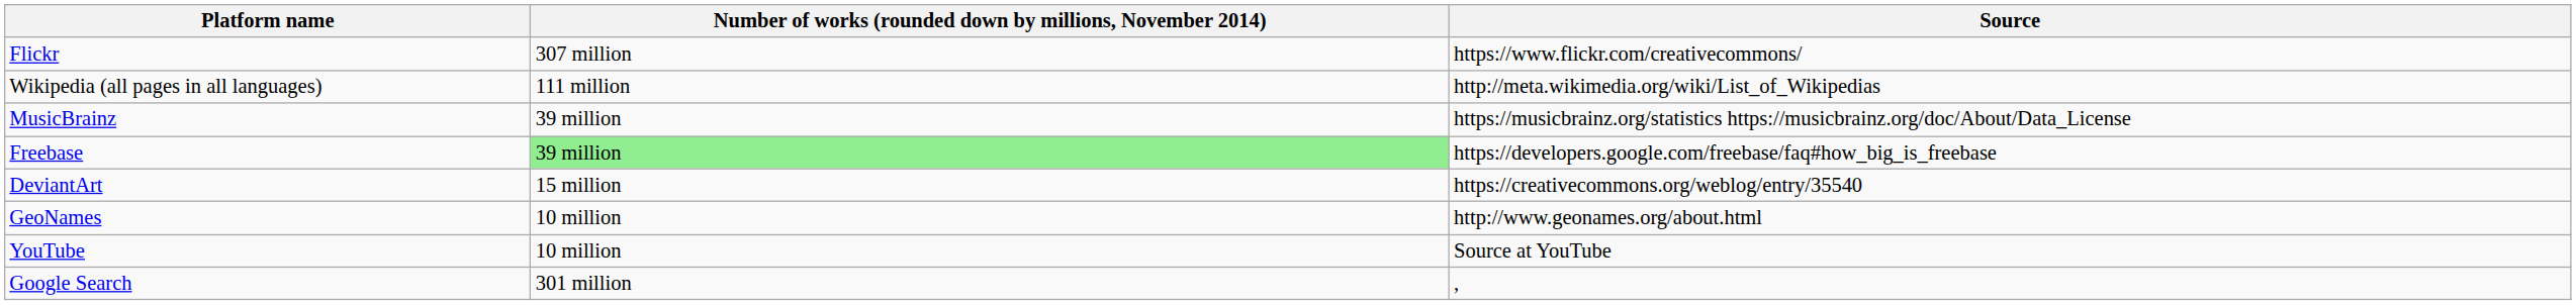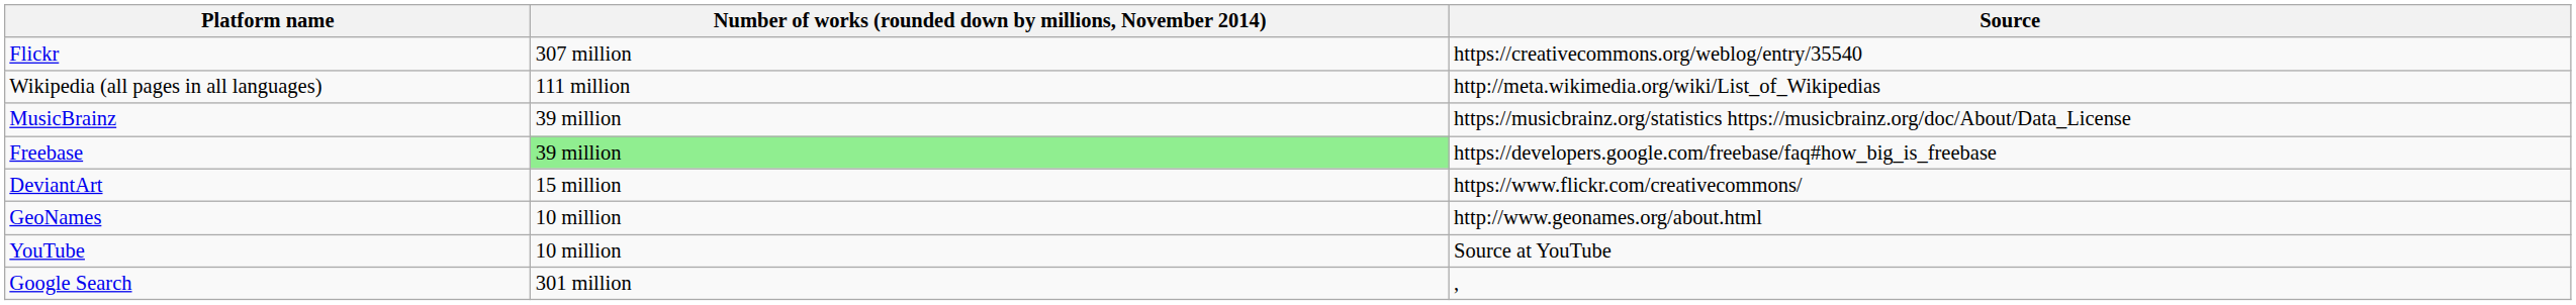 <table class="wikitable sortable" style="width:100%;">
 <tr>
 <th>Platform name</th>
 <th>Number of works (rounded down by millions, November 2014)</th>
 <th>Source</th>
 </tr>
 <tr>
 <td><a href='#'>Flickr</a></td>
 <td>307 million</td>
-<td>https://www.flickr.com/creativecommons/</td>
+<td>https://creativecommons.org/weblog/entry/35540</td>
 </tr>
 <tr>
 <td>Wikipedia (all pages in all languages)</td>
 <td>111 million</td>
 <td>http://meta.wikimedia.org/wiki/List_of_Wikipedias</td>
 </tr>
 <tr>
 <td><a href='#'>MusicBrainz</a></td>
 <td>39 million</td>
 <td>https://musicbrainz.org/statistics https://musicbrainz.org/doc/About/Data_License</td>
 </tr>
 <tr>
 <td><a href='#'>Freebase</a></td>
 <td style="background: lightgreen;">39 million</td>
 <td>https://developers.google.com/freebase/faq#how_big_is_freebase</td>
 </tr>
 <tr>
 <td><a href='#'>DeviantArt</a></td>
 <td>15 million</td>
-<td>https://creativecommons.org/weblog/entry/35540</td>
+<td>https://www.flickr.com/creativecommons/</td>
 </tr>
 <tr>
 <td><a href='#'>GeoNames</a></td>
 <td>10 million</td>
 <td>http://www.geonames.org/about.html</td>
 </tr>
 <tr>
 <td><a href='#'>YouTube</a></td>
 <td>10 million</td>
 <td>Source at YouTube</td>
 </tr>
 <tr>
 <td><a href='#'>Google Search</a></td>
 <td>301 million</td>
 <td>, </td>
 </tr>
 </table>
